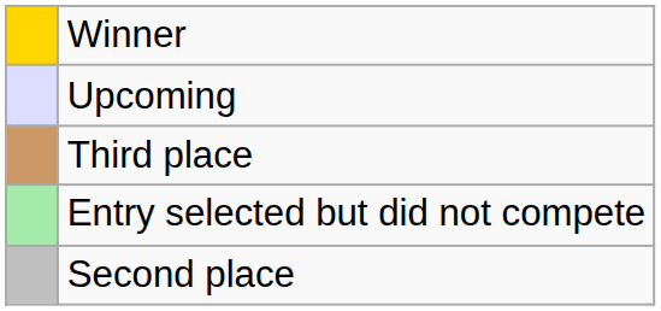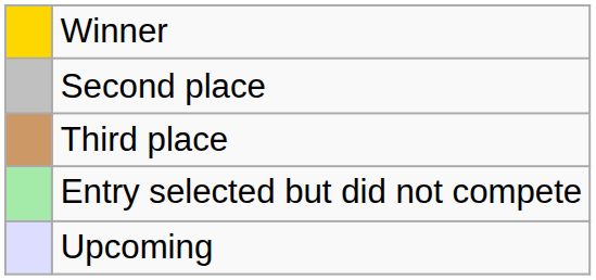 <table class="wikitable">
 <tr>
 <td width=15px bgcolor=gold></td>
 <td>Winner</td>
 </tr>
 <tr>
-<td bgcolor=#ddddff></td>
-<td>Upcoming</td>
+<td bgcolor=silver></td>
+<td>Second place</td>
 </tr>
 <tr>
 <td bgcolor=#c96></td>
 <td>Third place</td>
 </tr>
 <tr>
 <td bgcolor=#A4EAA9></td>
 <td>Entry selected but did not compete<br></td>
 </tr>
 <tr>
-<td bgcolor=silver></td>
-<td>Second place</td>
+<td bgcolor=#ddddff></td>
+<td>Upcoming</td>
 </tr>
 </table>
